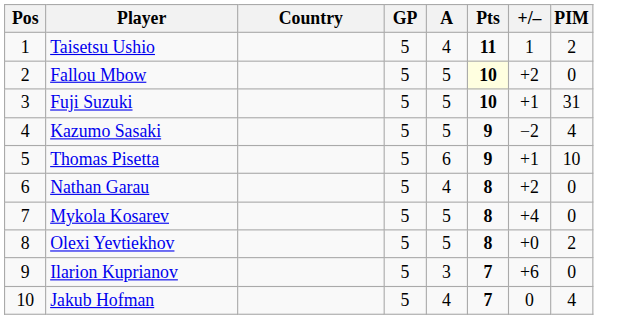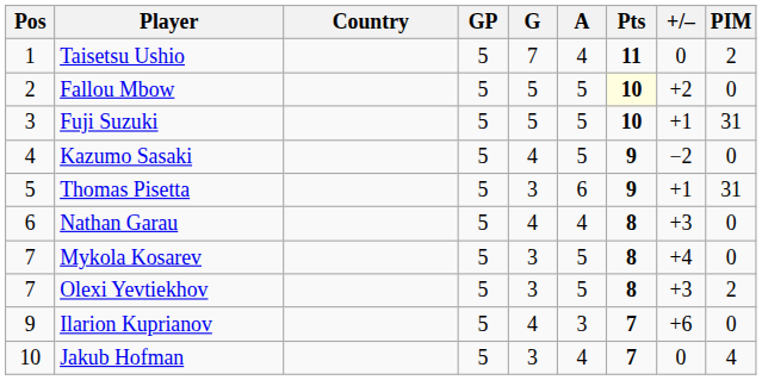 <table class="wikitable sortable" style="text-align: center;">
 <tr>
 <th width=30>Pos</th>
 <th width=165>Player</th>
 <th width=125>Country</th>
 <th width=30>GP</th>
+<th width=30>G</th>
 <th width=30>A</th>
 <th width=30>Pts</th>
 <th width=30>+/–</th>
 <th width=30>PIM</th>
 </tr>
 <tr>
 <td>1</td>
 <td align="left"><a href='#'>Taisetsu Ushio</a></td>
 <td align="left"></td>
 <td>5</td>
+<td>7</td>
 <td>4</td>
 <td><strong>11</strong></td>
-<td>1</td>
+<td>0</td>
 <td>2</td>
 </tr>
 <tr>
 <td>2</td>
 <td align="left"><a href='#'>Fallou Mbow</a></td>
 <td align="left"></td>
+<td>5</td>
 <td>5</td>
 <td>5</td>
 <td style="background: lightyellow;"><strong>10</strong></td>
 <td>+2</td>
 <td>0</td>
 </tr>
 <tr>
 <td>3</td>
 <td align="left"><a href='#'>Fuji Suzuki</a></td>
 <td align="left"></td>
 <td>5</td>
 <td>5</td>
+<td>5</td>
 <td><strong>10</strong></td>
 <td>+1</td>
 <td>31</td>
 </tr>
 <tr>
 <td>4</td>
 <td align="left"><a href='#'>Kazumo Sasaki</a></td>
 <td align="left"></td>
 <td>5</td>
+<td>4</td>
 <td>5</td>
 <td><strong>9</strong></td>
 <td>−2</td>
-<td>4</td>
+<td>0</td>
 </tr>
 <tr>
 <td>5</td>
 <td align="left"><a href='#'>Thomas Pisetta</a></td>
 <td align="left"></td>
 <td>5</td>
+<td>3</td>
 <td>6</td>
 <td><strong>9</strong></td>
 <td>+1</td>
-<td>10</td>
+<td>31</td>
 </tr>
 <tr>
 <td>6</td>
 <td align="left"><a href='#'>Nathan Garau</a></td>
 <td align="left"></td>
 <td>5</td>
 <td>4</td>
+<td>4</td>
 <td><strong>8</strong></td>
-<td>+2</td>
+<td>+3</td>
 <td>0</td>
 </tr>
 <tr>
 <td>7</td>
 <td align="left"><a href='#'>Mykola Kosarev</a></td>
 <td align="left"></td>
 <td>5</td>
+<td>3</td>
 <td>5</td>
 <td><strong>8</strong></td>
 <td>+4</td>
 <td>0</td>
 </tr>
 <tr>
-<td>8</td>
+<td>7</td>
 <td align="left"><a href='#'>Olexi Yevtiekhov</a></td>
 <td align="left"></td>
 <td>5</td>
+<td>3</td>
 <td>5</td>
 <td><strong>8</strong></td>
-<td>+0</td>
+<td>+3</td>
 <td>2</td>
 </tr>
 <tr>
 <td>9</td>
 <td align="left"><a href='#'>Ilarion Kuprianov</a></td>
 <td align="left"></td>
 <td>5</td>
+<td>4</td>
 <td>3</td>
 <td><strong>7</strong></td>
 <td>+6</td>
 <td>0</td>
 </tr>
 <tr>
 <td>10</td>
 <td align="left"><a href='#'>Jakub Hofman</a></td>
 <td align="left"></td>
 <td>5</td>
+<td>3</td>
 <td>4</td>
 <td><strong>7</strong></td>
 <td>0</td>
 <td>4</td>
 </tr>
 </table>
